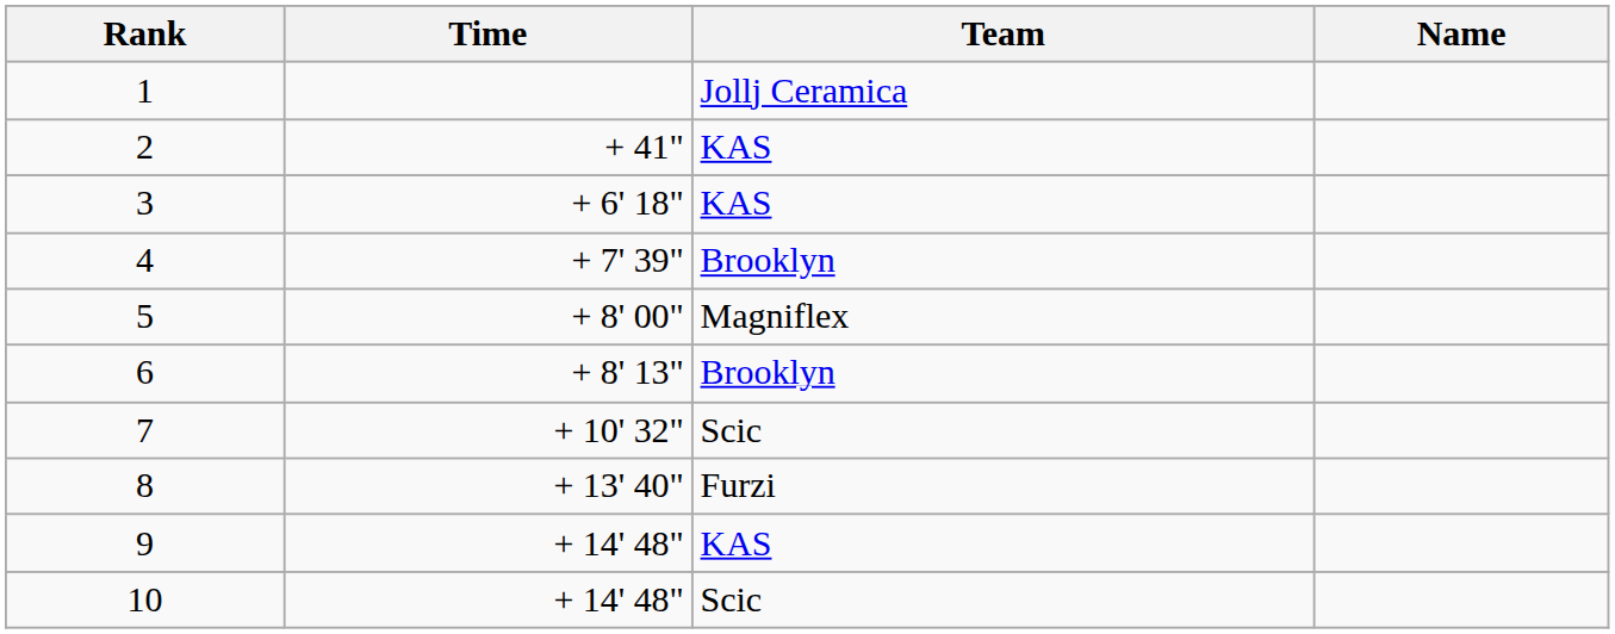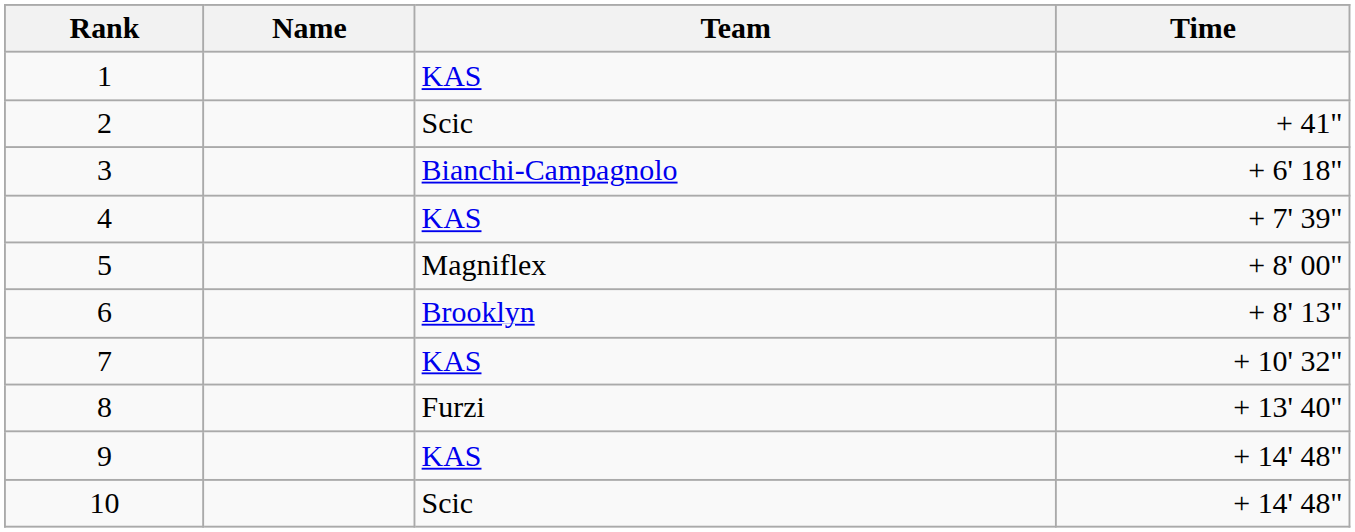 <table class="wikitable" style="width:45em;margin-bottom:0;">
 <tr>
 <th>Rank</th>
+<th>Name</th>
+<th>Team</th>
 <th>Time</th>
-<th>Team</th>
-<th>Name</th>
 </tr>
 <tr>
 <td style="text-align:center;">1</td>
+<td> </td>
+<td><a href='#'>KAS</a></td>
 <td align=right></td>
-<td><a href='#'>Jollj Ceramica</a></td>
-<td> </td>
 </tr>
 <tr>
 <td style="text-align:center;">2</td>
+<td> </td>
+<td>Scic</td>
 <td align=right>+ 41"</td>
-<td><a href='#'>KAS</a></td>
-<td> </td>
 </tr>
 <tr>
 <td style="text-align:center;">3</td>
+<td></td>
+<td><a href='#'>Bianchi-Campagnolo</a></td>
 <td align=right>+ 6' 18"</td>
-<td><a href='#'>KAS</a></td>
-<td></td>
 </tr>
 <tr>
 <td style="text-align:center;">4</td>
+<td> </td>
+<td><a href='#'>KAS</a></td>
 <td align=right>+ 7' 39"</td>
-<td><a href='#'>Brooklyn</a></td>
-<td> </td>
 </tr>
 <tr>
 <td style="text-align:center;">5</td>
+<td></td>
+<td>Magniflex</td>
 <td align=right>+ 8' 00"</td>
-<td>Magniflex</td>
-<td></td>
 </tr>
 <tr>
 <td style="text-align:center;">6</td>
+<td></td>
+<td><a href='#'>Brooklyn</a></td>
 <td align=right>+ 8' 13"</td>
-<td><a href='#'>Brooklyn</a></td>
-<td></td>
 </tr>
 <tr>
 <td style="text-align:center;">7</td>
+<td></td>
+<td><a href='#'>KAS</a></td>
 <td align=right>+ 10' 32"</td>
-<td>Scic</td>
-<td></td>
 </tr>
 <tr>
 <td style="text-align:center;">8</td>
+<td></td>
+<td>Furzi</td>
 <td align=right>+ 13' 40"</td>
-<td>Furzi</td>
-<td></td>
 </tr>
 <tr>
 <td style="text-align:center;">9</td>
+<td></td>
+<td><a href='#'>KAS</a></td>
 <td align=right>+ 14' 48"</td>
-<td><a href='#'>KAS</a></td>
-<td></td>
 </tr>
 <tr>
 <td style="text-align:center;">10</td>
+<td></td>
+<td>Scic</td>
 <td align=right>+ 14' 48"</td>
-<td>Scic</td>
-<td></td>
 </tr>
 </table>
